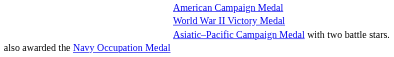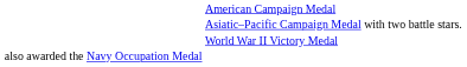 <table>
 <tr>
 <td></td>
 <td><a href='#'>American Campaign Medal</a></td>
 </tr>
 <tr>
 <td></td>
-<td><a href='#'>World War II Victory Medal</a></td>
+<td><a href='#'>Asiatic–Pacific Campaign Medal</a> with two battle stars.</td>
 </tr>
 <tr>
 <td></td>
-<td><a href='#'>Asiatic–Pacific Campaign Medal</a> with two battle stars.</td>
+<td><a href='#'>World War II Victory Medal</a></td>
 </tr>
 <tr>
 <td>also awarded the <a href='#'>Navy Occupation Medal</a></td>
 </tr>
 </table>
